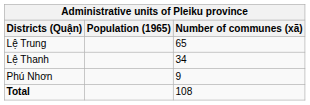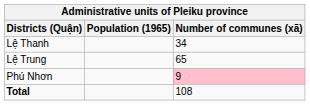 <table class="wikitable" style="float:right; margin:1em; margin-top:0;">
 <tr>
 <th colspan="3"><strong>Administrative units of Pleiku province</strong></th>
 </tr>
 <tr style="background:lightgrey;">
 <th>Districts (Quận)</th>
 <th>Population (1965)</th>
 <th>Number of communes (xã)</th>
 </tr>
 <tr>
+<td>Lệ Thanh</td>
+<td></td>
+<td>34</td>
+</tr>
+<tr>
 <td>Lệ Trung</td>
 <td></td>
 <td>65</td>
 </tr>
 <tr>
-<td>Lệ Thanh</td>
-<td></td>
-<td>34</td>
-</tr>
-<tr>
 <td>Phú Nhơn</td>
 <td></td>
-<td>9</td>
+<td style="background: pink;">9</td>
 </tr>
 <tr>
 <td><strong>Total</strong></td>
 <td></td>
 <td>108</td>
 </tr>
 </table>
